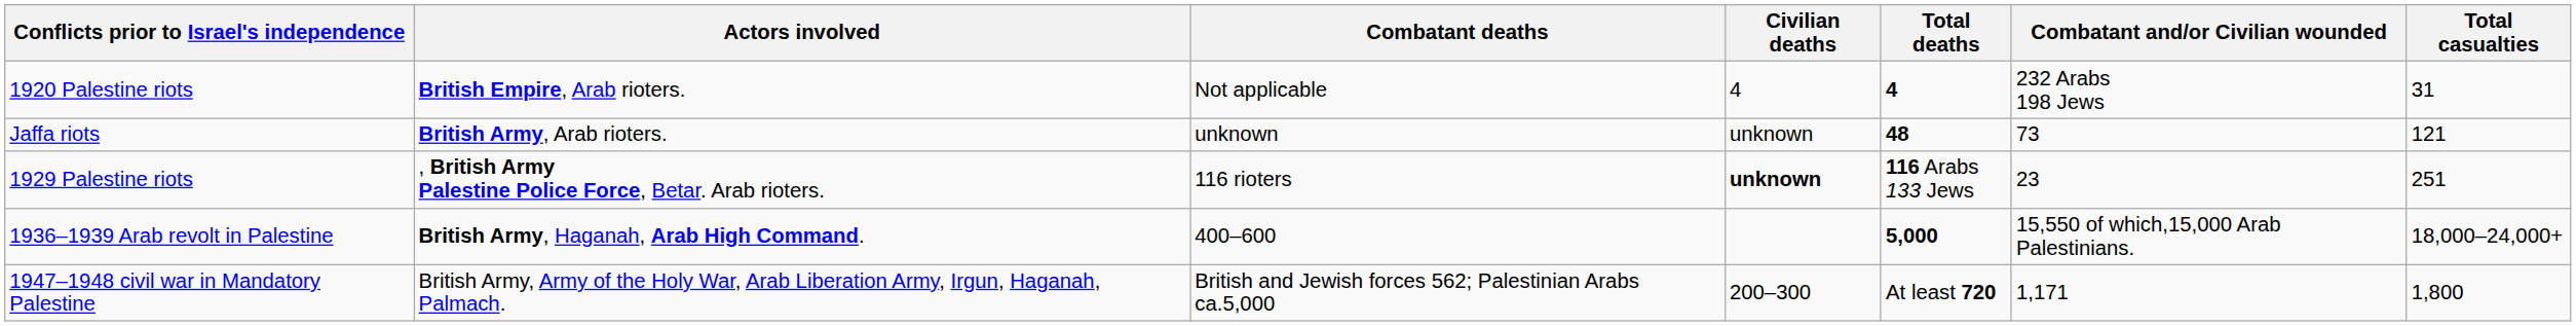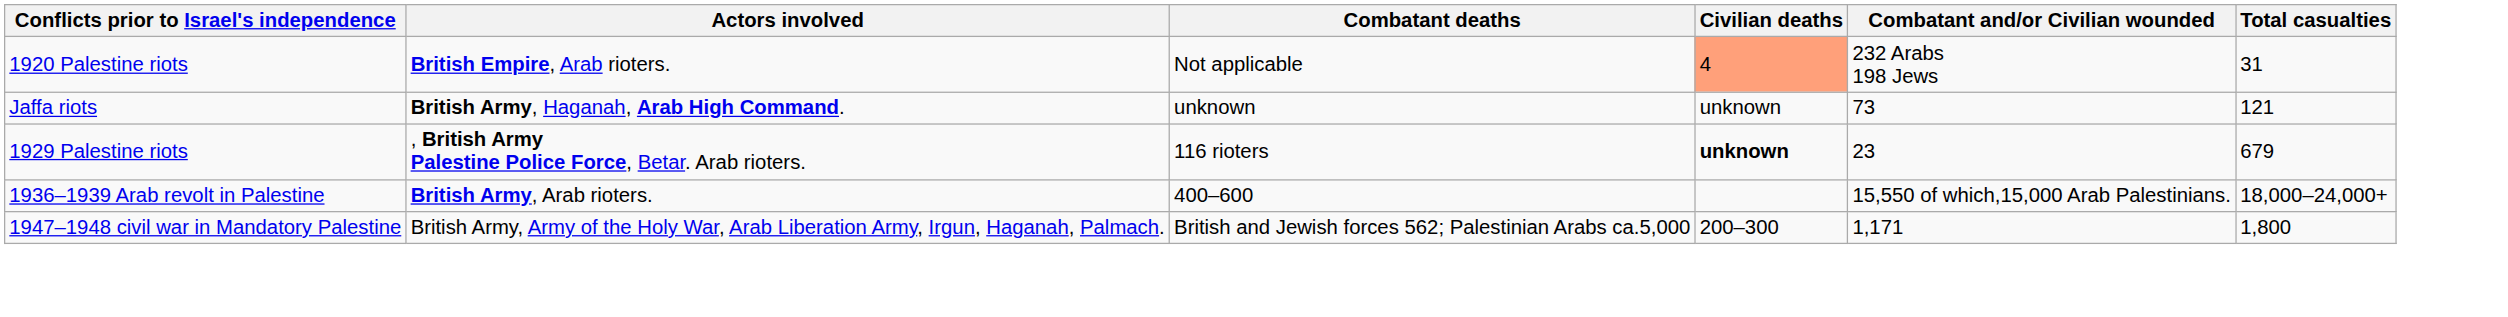 <table class="wikitable sortable mw-datatable sticky-header sort-under">
 <tr>
 <th>Conflicts prior to <a href='#'>Israel's independence</a></th>
 <th>Actors involved</th>
 <th>Combatant deaths</th>
 <th>Civilian deaths</th>
-<th>Total deaths</th>
 <th>Combatant and/or Civilian wounded</th>
 <th>Total casualties</th>
 </tr>
 <tr>
 <td><a href='#'>1920 Palestine riots</a></td>
 <td> <strong><a href='#'>British Empire</a></strong>, <a href='#'>Arab</a> rioters.</td>
 <td>Not applicable</td>
-<td>4</td>
-<td><strong>4</strong></td>
+<td style="background: lightsalmon;">4</td>
 <td>232 Arabs <br> 198 Jews</td>
 <td>31</td>
 </tr>
 <tr>
 <td><a href='#'>Jaffa riots</a></td>
-<td> <strong><a href='#'>British Army</a></strong>, Arab rioters.</td>
+<td> <strong>British Army</strong>, <a href='#'>Haganah</a>, <strong><a href='#'>Arab High Command</a></strong>.</td>
 <td>unknown</td>
 <td>unknown</td>
-<td><strong>48</strong></td>
 <td>73</td>
 <td>121</td>
 </tr>
 <tr>
 <td><a href='#'>1929 Palestine riots</a></td>
 <td>, <strong>British Army</strong><br><strong><a href='#'>Palestine Police Force</a></strong>, <a href='#'>Betar</a>. Arab rioters.</td>
 <td>116 rioters</td>
 <td><strong>unknown</strong></td>
-<td><strong>116</strong> Arabs <br><em>133</em> Jews</td>
 <td>23</td>
-<td>251</td>
+<td>679</td>
 </tr>
 <tr>
 <td><a href='#'>1936–1939 Arab revolt in Palestine</a></td>
-<td> <strong>British Army</strong>, <a href='#'>Haganah</a>, <strong><a href='#'>Arab High Command</a></strong>.</td>
+<td> <strong><a href='#'>British Army</a></strong>, Arab rioters.</td>
 <td>400–600</td>
 <td></td>
-<td><strong>5,000</strong></td>
 <td>15,550 of which,15,000 Arab Palestinians.</td>
 <td>18,000–24,000+</td>
 </tr>
 <tr>
 <td><a href='#'>1947–1948 civil war in Mandatory Palestine</a></td>
 <td> British Army, <a href='#'>Army of the Holy War</a>, <a href='#'>Arab Liberation Army</a>, <a href='#'>Irgun</a>, <a href='#'>Haganah</a>, <a href='#'>Palmach</a>.</td>
 <td>British and Jewish forces 562; Palestinian Arabs ca.5,000</td>
 <td>200–300</td>
-<td>At least <strong>720</strong></td>
 <td>1,171</td>
 <td>1,800</td>
 </tr>
 </table>
